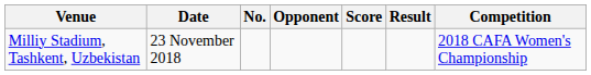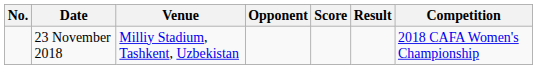 <table class="wikitable">
 <tr>
+<th>No.</th>
+<th>Date</th>
 <th>Venue</th>
-<th>Date</th>
-<th>No.</th>
 <th>Opponent</th>
 <th>Score</th>
 <th>Result</th>
 <th>Competition</th>
 </tr>
 <tr>
+<td></td>
+<td>23 November 2018</td>
 <td><a href='#'>Milliy Stadium</a>, <a href='#'>Tashkent</a>, <a href='#'>Uzbekistan</a></td>
-<td>23 November 2018</td>
-<td></td>
 <td></td>
 <td></td>
 <td></td>
 <td><a href='#'>2018 CAFA Women's Championship</a></td>
 </tr>
 </table>
